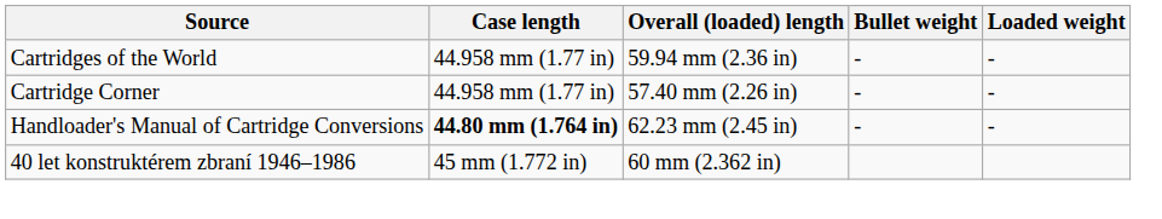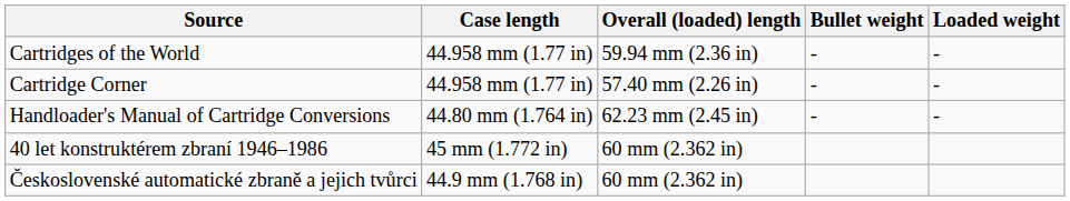 <table class="wikitable">
 <tr>
 <th>Source</th>
 <th>Case length</th>
 <th>Overall (loaded) length</th>
 <th>Bullet weight</th>
 <th>Loaded weight</th>
 </tr>
 <tr>
 <td>Cartridges of the World </td>
 <td>44.958 mm (1.77 in)</td>
 <td>59.94 mm  (2.36 in)</td>
 <td>-</td>
 <td>-</td>
 </tr>
 <tr>
 <td>Cartridge Corner </td>
 <td>44.958 mm (1.77 in)</td>
 <td>57.40 mm (2.26 in)</td>
 <td>-</td>
 <td>-</td>
 </tr>
 <tr>
 <td>Handloader's Manual of Cartridge Conversions </td>
-<td><strong>44.80 mm (1.764 in)</strong></td>
+<td>44.80 mm (1.764 in)</td>
 <td>62.23 mm (2.45 in)</td>
 <td>-</td>
 <td>-</td>
 </tr>
 <tr>
 <td>40 let konstruktérem zbraní 1946–1986 </td>
 <td>45 mm (1.772 in)</td>
 <td>60 mm (2.362 in)</td>
 <td></td>
 <td></td>
 </tr>
+<tr>
+<td>Československé automatické zbraně a jejich tvůrci </td>
+<td>44.9 mm (1.768 in)</td>
+<td>60 mm (2.362 in)</td>
+<td></td>
+<td></td>
+</tr>
 </table>
